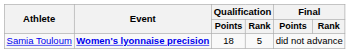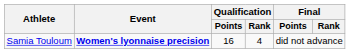 <table class="wikitable" style="font-size:90%">
 <tr>
 <th rowspan="2">Athlete</th>
 <th rowspan="2">Event</th>
 <th colspan=2>Qualification</th>
 <th colspan=2>Final</th>
 </tr>
 <tr style="font-size:95%">
 <th>Points</th>
 <th>Rank</th>
 <th>Points</th>
 <th>Rank</th>
 </tr>
 <tr align=center>
 <td align=left><a href='#'>Samia Touloum</a></td>
 <td align=left><strong><a href='#'>Women's lyonnaise precision</a></strong></td>
-<td>18</td>
-<td>5</td>
+<td>16</td>
+<td>4</td>
 <td colspan=2>did not advance</td>
 </tr>
 </table>
